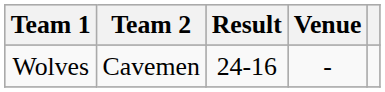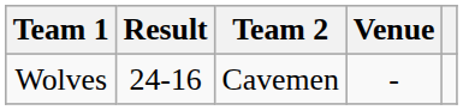 <table class="wikitable" style="text-align: center">
 <tr>
 <th>Team 1</th>
+<th>Result</th>
 <th>Team 2</th>
-<th>Result</th>
 <th>Venue</th>
 <th></th>
 </tr>
 <tr>
 <td>Wolves</td>
+<td>24-16</td>
 <td>Cavemen</td>
-<td>24-16</td>
 <td>-</td>
 <td></td>
 </tr>
 </table>
